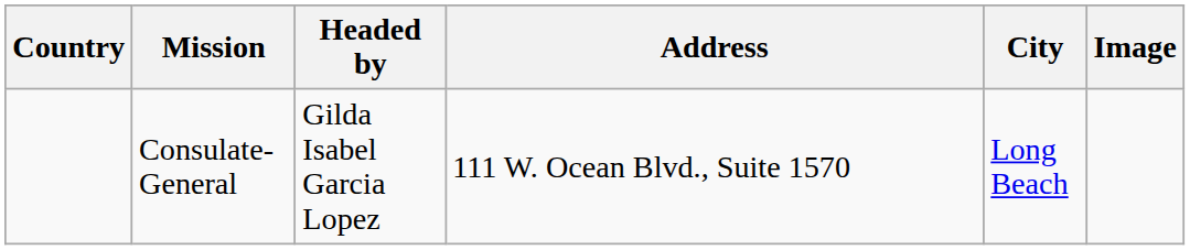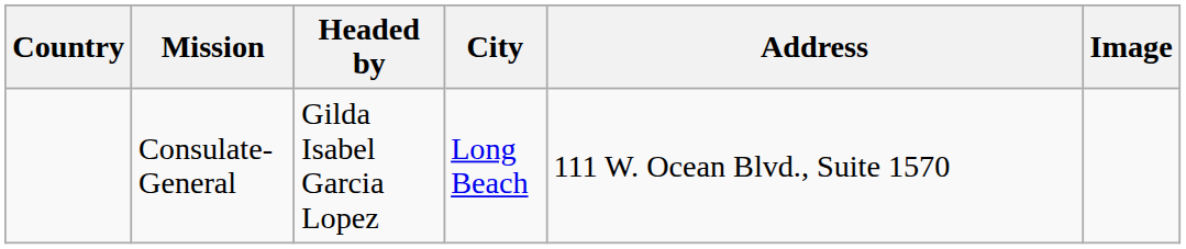 <table class="wikitable sortable">
 <tr>
 <th>Country</th>
 <th>Mission</th>
 <th>Headed by</th>
+<th>City</th>
 <th width=270px>Address</th>
-<th>City</th>
 <th>Image</th>
 </tr>
 <tr>
 <td></td>
 <td>Consulate-General</td>
 <td>Gilda Isabel Garcia Lopez</td>
+<td><a href='#'>Long Beach</a></td>
 <td>111 W. Ocean Blvd., Suite 1570</td>
-<td><a href='#'>Long Beach</a></td>
 <td></td>
 </tr>
 </table>
